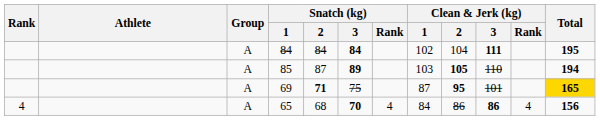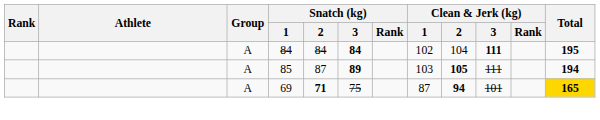 <table class = "wikitable" style="text-align:center;">
 <tr>
 <th rowspan=2 width=40>Rank</th>
 <th rowspan=2 width=250>Athlete</th>
 <th rowspan=2 width=50>Group</th>
 <th colspan=4>Snatch (kg)</th>
 <th colspan=4>Clean & Jerk (kg)</th>
 <th rowspan=2 width=60>Total</th>
 </tr>
 <tr>
 <th width=40>1</th>
 <th width=40>2</th>
 <th width=40>3</th>
 <th width=40>Rank</th>
 <th width=40>1</th>
 <th width=40>2</th>
 <th width=40>3</th>
 <th width=40>Rank</th>
 </tr>
 <tr>
 <td></td>
 <td align=left></td>
 <td>A</td>
 <td><s>84</s></td>
 <td><s>84</s></td>
 <td><strong>84</strong></td>
 <td></td>
 <td>102</td>
 <td>104</td>
 <td><strong>111</strong></td>
 <td></td>
 <td><strong>195</strong></td>
 </tr>
 <tr>
 <td></td>
 <td align=left></td>
 <td>A</td>
 <td>85</td>
 <td>87</td>
 <td><strong>89</strong></td>
 <td></td>
 <td>103</td>
 <td><strong>105</strong></td>
-<td><s>110</s></td>
+<td><s>111</s></td>
 <td></td>
 <td><strong>194</strong></td>
 </tr>
 <tr>
 <td></td>
 <td align=left></td>
 <td>A</td>
 <td>69</td>
 <td><strong>71</strong></td>
 <td><s>75</s></td>
 <td></td>
 <td>87</td>
-<td><strong>95</strong></td>
+<td><strong>94</strong></td>
 <td><s>101</s></td>
 <td></td>
 <td style="background: gold;"><strong>165</strong></td>
 </tr>
-<tr>
-<td>4</td>
-<td align=left></td>
-<td>A</td>
-<td>65</td>
-<td>68</td>
-<td><strong>70</strong></td>
-<td>4</td>
-<td>84</td>
-<td><s>86</s></td>
-<td><strong>86</strong></td>
-<td>4</td>
-<td><strong>156</strong></td>
-</tr>
 </table>
